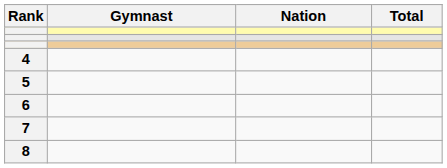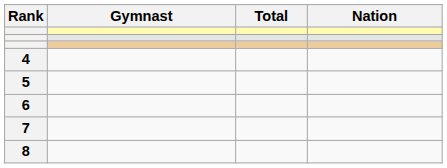 <table class="wikitable sortable" style="text-align:center; font-size:85%">
 <tr>
 <th scope="col" style="width:20px;">Rank</th>
 <th scope="col" style="width:170px;">Gymnast</th>
+<th scope="col" style="width:60px;">Total</th>
 <th scope="col" style="width:120px;">Nation</th>
-<th scope="col" style="width:60px;">Total</th>
 </tr>
 <tr bgcolor="fffcaf">
 <th scope="row"></th>
 <td align="left"></td>
 <td></td>
 <td></td>
 </tr>
 <tr bgcolor="e5e5e5">
 <th scope="row"></th>
 <td align="left"></td>
 <td></td>
 <td></td>
 </tr>
 <tr bgcolor="eecc99">
 <th scope="row"></th>
 <td align="left"></td>
 <td></td>
 <td></td>
 </tr>
 <tr>
 <th scope="row">4</th>
 <td align="left"></td>
 <td></td>
 <td></td>
 </tr>
 <tr>
 <th scope="row">5</th>
 <td align="left"></td>
 <td></td>
 <td></td>
 </tr>
 <tr>
 <th scope="row">6</th>
 <td align="left"></td>
 <td></td>
 <td></td>
 </tr>
 <tr>
 <th scope="row">7</th>
 <td align="left"></td>
 <td></td>
 <td></td>
 </tr>
 <tr>
 <th scope="row">8</th>
 <td align="left"></td>
 <td></td>
 <td></td>
 </tr>
 </table>
